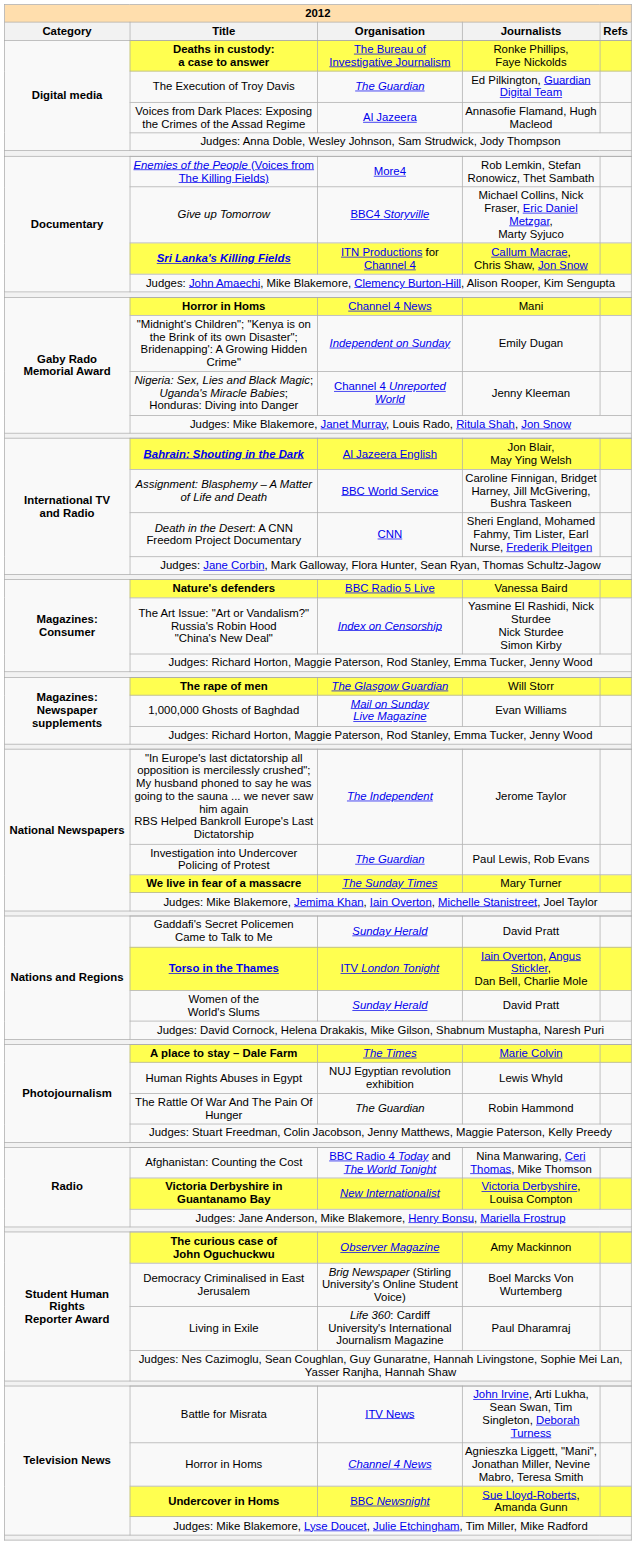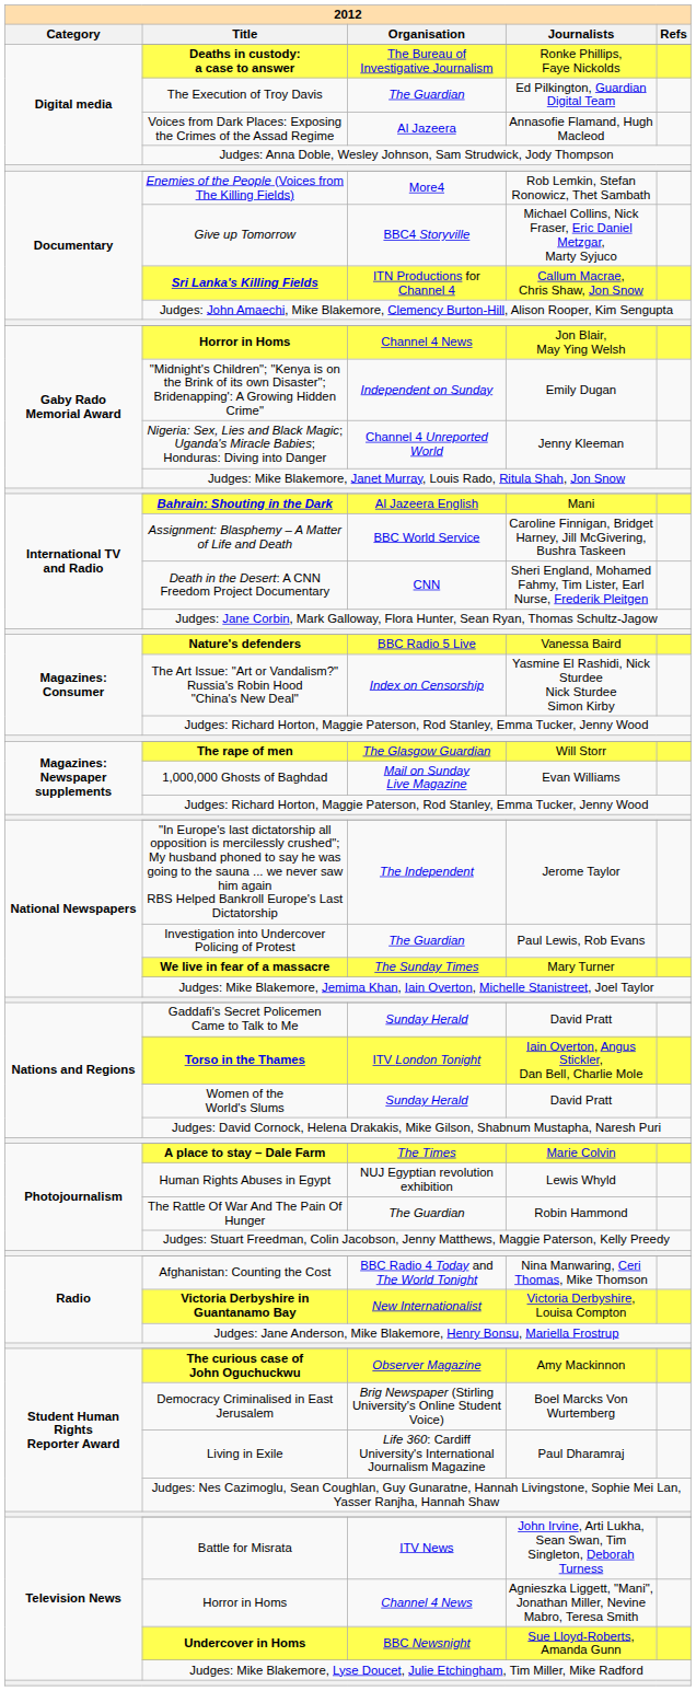 <table class="wikitable" width="100%" border="1" cellpadding="5" cellspacing="0" align="centre">
 <tr>
 <td colspan="5" style="background:#ffdead" align="center"><strong>2012</strong></td>
 </tr>
 <tr>
 <th width=20%>Category</th>
 <th width=30%>Title</th>
 <th width=23%>Organisation</th>
 <th width=22%>Journalists</th>
 <th width=5%>Refs</th>
 </tr>
 <tr>
 <td rowspan="5" align="center"><strong>Digital media</strong></td>
 </tr>
 <tr>
 <td align="center" style="background:#ffff50;"><strong>Deaths in custody:<br>a case to answer</strong></td>
 <td align="center" style="background:#ffff50;"><a href='#'>The Bureau of<br>Investigative Journalism</a></td>
 <td align="center" style="background:#ffff50;">Ronke Phillips,<br>Faye Nickolds</td>
 <td align="center" style="background:#ffff50;"><br></td>
 </tr>
 <tr>
 <td align="center">The Execution of Troy Davis</td>
 <td align="center"><em><a href='#'>The Guardian</a></em></td>
 <td align="center">Ed Pilkington, <a href='#'>Guardian Digital Team</a></td>
 <td align="center"><br></td>
 </tr>
 <tr>
 <td align="center">Voices from Dark Places: Exposing the Crimes of the Assad Regime</td>
 <td align="center"><a href='#'>Al Jazeera</a></td>
 <td align="center">Annasofie Flamand, Hugh Macleod</td>
 <td align="center"></td>
 </tr>
 <tr>
 <td colspan="4" align="center">Judges: Anna Doble, Wesley Johnson, Sam Strudwick, Jody Thompson</td>
 </tr>
 <tr>
 <td colspan="6" align="center" style="background:#f2f2f2"></td>
 </tr>
 <tr>
 <td rowspan="5" align="center"><strong>Documentary</strong></td>
 </tr>
 <tr>
 <td align="center"><a href='#'><em>Enemies of the People</em> (Voices from The Killing Fields)</a></td>
 <td align="center"><a href='#'>More4</a></td>
 <td align="center">Rob Lemkin, Stefan Ronowicz, Thet Sambath</td>
 <td align="center"></td>
 </tr>
 <tr>
 <td align="center"><em>Give up Tomorrow </em></td>
 <td align="center"><a href='#'>BBC4 <em>Storyville</em></a></td>
 <td align="center">Michael Collins, Nick Fraser, <a href='#'>Eric Daniel Metzgar</a>,<br>Marty Syjuco</td>
 <td align="center"><br></td>
 </tr>
 <tr>
 <td align="center" style="background:#ffff50;"><strong><em><a href='#'>Sri Lanka's Killing Fields</a></em></strong></td>
 <td align="center" style="background:#ffff50;"><a href='#'>ITN Productions</a> for<br><a href='#'>Channel 4</a></td>
 <td align="center" style="background:#ffff50;"><a href='#'>Callum Macrae</a>,<br>Chris Shaw, <a href='#'>Jon Snow</a></td>
 <td align="center" style="background:#ffff50;"><br></td>
 </tr>
 <tr>
 <td colspan="4" align="center">Judges: <a href='#'>John Amaechi</a>, Mike Blakemore, <a href='#'>Clemency Burton-Hill</a>, Alison Rooper, Kim Sengupta</td>
 </tr>
 <tr>
 <td colspan="6" align="center" style="background:#f2f2f2"></td>
 </tr>
 <tr>
 <td rowspan="5" align="center"><strong>Gaby Rado<br>Memorial Award</strong></td>
 </tr>
 <tr>
 <td align="center" style="background:#ffff50;"><strong>Horror in Homs</strong></td>
 <td align="center" style="background:#ffff50;"><a href='#'>Channel 4 News</a></td>
-<td align="center" style="background:#ffff50;">Mani</td>
+<td align="center" style="background:#ffff50;">Jon Blair,<br>May Ying Welsh</td>
 <td align="center" style="background:#ffff50;"><br></td>
 </tr>
 <tr>
 <td align="center">"Midnight's Children"; "Kenya is on the Brink of its own Disaster"; Bridenapping': A Growing Hidden Crime"</td>
 <td align="center"><em><a href='#'>Independent on Sunday</a></em></td>
 <td align="center">Emily Dugan</td>
 <td align="center"><br></td>
 </tr>
 <tr>
 <td align="center"><em>Nigeria: Sex, Lies and Black Magic</em>; <em>Uganda's Miracle Babies</em>; Honduras: Diving into Danger</td>
 <td align="center"><a href='#'>Channel 4 <em>Unreported World</em></a></td>
 <td align="center">Jenny Kleeman</td>
 <td align="center"><br></td>
 </tr>
 <tr>
 <td colspan="4" align="center">Judges: Mike Blakemore, <a href='#'>Janet Murray</a>, Louis Rado, <a href='#'>Ritula Shah</a>, <a href='#'>Jon Snow</a></td>
 </tr>
 <tr>
 <td colspan="6" align="center" style="background:#f2f2f2"></td>
 </tr>
 <tr>
 <td rowspan="5" align="center"><strong>International TV<br>and Radio</strong></td>
 </tr>
 <tr>
 <td align="center" style="background:#ffff50;"><strong><em><a href='#'>Bahrain: Shouting in the Dark</a></em></strong></td>
 <td align="center" style="background:#ffff50;"><a href='#'>Al Jazeera English</a></td>
-<td align="center" style="background:#ffff50;">Jon Blair,<br>May Ying Welsh</td>
+<td align="center" style="background:#ffff50;">Mani</td>
 <td align="center" style="background:#ffff50;"></td>
 </tr>
 <tr>
 <td align="center"><em>Assignment: Blasphemy – A Matter of Life and Death</em></td>
 <td align="center"><a href='#'>BBC World Service</a></td>
 <td align="center">Caroline Finnigan, Bridget Harney, Jill McGivering, Bushra Taskeen</td>
 <td align="center"><br></td>
 </tr>
 <tr>
 <td align="center"><em>Death in the Desert</em>: A CNN Freedom Project Documentary</td>
 <td align="center"><a href='#'>CNN</a></td>
 <td align="center">Sheri England, Mohamed Fahmy, Tim Lister, Earl Nurse, <a href='#'>Frederik Pleitgen</a></td>
 <td align="center"><br><br></td>
 </tr>
 <tr>
 <td colspan="4" align="center">Judges: <a href='#'>Jane Corbin</a>, Mark Galloway, Flora Hunter, Sean Ryan, Thomas Schultz-Jagow</td>
 </tr>
 <tr>
 <td colspan="6" align="center" style="background:#f2f2f2"></td>
 </tr>
 <tr>
 <td rowspan="4" align="center"><strong>Magazines:<br>Consumer</strong></td>
 </tr>
 <tr>
 <td align="center" style="background:#ffff50;"><strong>Nature's defenders</strong></td>
 <td align="center" style="background:#ffff50;"><a href='#'>BBC Radio 5 Live</a></td>
 <td align="center" style="background:#ffff50;">Vanessa Baird</td>
 <td align="center" style="background:#ffff50;"><br></td>
 </tr>
 <tr>
 <td align="center">The Art Issue: "Art or Vandalism?" <br>Russia's Robin Hood<br>"China's New Deal"</td>
 <td align="center"><em><a href='#'>Index on Censorship</a></em></td>
 <td align="center">Yasmine El Rashidi, Nick Sturdee <br>Nick Sturdee<br>Simon Kirby</td>
 <td align="center"><br></td>
 </tr>
 <tr>
 <td colspan="4" align="center">Judges: Richard Horton, Maggie Paterson, Rod Stanley, Emma Tucker, Jenny Wood</td>
 </tr>
 <tr>
 <td colspan="6" align="center" style="background:#f2f2f2"></td>
 </tr>
 <tr>
 <td rowspan="4" align="center"><strong>Magazines:<br>Newspaper supplements</strong></td>
 </tr>
 <tr>
 <td align="center" style="background:#ffff50;"><strong>The rape of men</strong></td>
 <td align="center" style="background:#ffff50;"><em><a href='#'>The Glasgow Guardian</a></em></td>
 <td align="center" style="background:#ffff50;">Will Storr</td>
 <td align="center" style="background:#ffff50;"><br></td>
 </tr>
 <tr>
 <td align="center">1,000,000 Ghosts of Baghdad</td>
 <td align="center"><em><a href='#'>Mail on Sunday<br>Live Magazine</a></em></td>
 <td align="center">Evan Williams</td>
 <td align="center"></td>
 </tr>
 <tr>
 <td colspan="4" align="center">Judges: Richard Horton, Maggie Paterson, Rod Stanley, Emma Tucker, Jenny Wood</td>
 </tr>
 <tr>
 <td colspan="6" align="center" style="background:#f2f2f2"></td>
 </tr>
 <tr>
 <td rowspan="5" align="center"><strong>National Newspapers</strong></td>
 </tr>
 <tr>
 <td align="center">"In Europe's last dictatorship all opposition is mercilessly crushed";<br>My husband phoned to say he was going to the sauna ... we never saw him again<br>RBS Helped Bankroll Europe's Last Dictatorship</td>
 <td align="center"><em><a href='#'>The Independent</a></em></td>
 <td align="center">Jerome Taylor</td>
 <td align="center"><br></td>
 </tr>
 <tr>
 <td align="center">Investigation into Undercover<br>Policing of Protest</td>
 <td align="center"><em><a href='#'>The Guardian</a></em></td>
 <td align="center">Paul Lewis, Rob Evans</td>
 <td align="center"><br><br></td>
 </tr>
 <tr>
 <td align="center" style="background:#ffff50;"><strong>We live in fear of a massacre</strong></td>
 <td align="center" style="background:#ffff50;"><em><a href='#'>The Sunday Times</a></em></td>
 <td align="center" style="background:#ffff50;">Mary Turner</td>
 <td align="center" style="background:#ffff50;"><br></td>
 </tr>
 <tr>
 <td colspan="4" align="center">Judges: Mike Blakemore, <a href='#'>Jemima Khan</a>, <a href='#'>Iain Overton</a>, <a href='#'>Michelle Stanistreet</a>, Joel Taylor</td>
 </tr>
 <tr>
 <td colspan="6" align="center" style="background:#f2f2f2"></td>
 </tr>
 <tr>
 <td rowspan="5" align="center"><strong>Nations and Regions</strong></td>
 </tr>
 <tr>
 <td align="center">Gaddafi's Secret Policemen<br>Came to Talk to Me</td>
 <td align="center"><em><a href='#'>Sunday Herald</a></em></td>
 <td align="center">David Pratt</td>
 <td align="center"></td>
 </tr>
 <tr>
 <td align="center" style="background:#ffff50;"><strong><a href='#'>Torso in the Thames</a></strong></td>
 <td align="center" style="background:#ffff50;"><a href='#'>ITV <em>London Tonight</em></a></td>
 <td align="center" style="background:#ffff50;"><a href='#'>Iain Overton</a>, <a href='#'>Angus Stickler</a>, <br>Dan Bell, Charlie Mole</td>
 <td align="center" style="background:#ffff50;"><br></td>
 </tr>
 <tr>
 <td align="center">Women of the<br>World's Slums</td>
 <td align="center"><em><a href='#'>Sunday Herald</a></em></td>
 <td align="center">David Pratt</td>
 <td align="center"></td>
 </tr>
 <tr>
 <td colspan="4" align="center">Judges: David Cornock, Helena Drakakis, Mike Gilson, Shabnum Mustapha, Naresh Puri</td>
 </tr>
 <tr>
 <td colspan="6" align="center" style="background:#f2f2f2"></td>
 </tr>
 <tr>
 <td rowspan="5" align="center"><strong>Photojournalism</strong></td>
 </tr>
 <tr>
 <td align="center" style="background:#ffff50;"><strong>A place to stay – Dale Farm</strong></td>
 <td align="center" style="background:#ffff50;"><em><a href='#'>The Times</a></em></td>
 <td align="center" style="background:#ffff50;"><a href='#'>Marie Colvin</a></td>
 <td align="center" style="background:#ffff50;"><br></td>
 </tr>
 <tr>
 <td align="center">Human Rights Abuses in Egypt</td>
 <td align="center">NUJ Egyptian revolution exhibition</td>
 <td align="center">Lewis Whyld</td>
 <td align="center"></td>
 </tr>
 <tr>
 <td align="center">The Rattle Of War And The Pain Of Hunger</td>
 <td align="center"><em>The Guardian</em></td>
 <td align="center">Robin Hammond</td>
 <td align="center"></td>
 </tr>
 <tr>
 <td colspan="4" align="center">Judges: Stuart Freedman, Colin Jacobson, Jenny Matthews, Maggie Paterson, Kelly Preedy</td>
 </tr>
 <tr>
 <td colspan="6" align="center" style="background:#f2f2f2"></td>
 </tr>
 <tr>
 <td rowspan="4" align="center"><strong>Radio</strong></td>
 </tr>
 <tr>
 <td align="center">Afghanistan: Counting the Cost</td>
 <td align="center"><a href='#'>BBC Radio 4 <em>Today</em></a> and <em><a href='#'>The World Tonight</a></em></td>
 <td align="center">Nina Manwaring, <a href='#'>Ceri Thomas</a>, Mike Thomson</td>
 <td align="center"></td>
 </tr>
 <tr>
 <td align="center" style="background:#ffff50;"><strong>Victoria Derbyshire in<br>Guantanamo Bay</strong></td>
 <td align="center" style="background:#ffff50;"><em><a href='#'>New Internationalist</a></em></td>
 <td align="center" style="background:#ffff50;"><a href='#'>Victoria Derbyshire</a>,<br>Louisa Compton</td>
 <td align="center" style="background:#ffff50;"><br></td>
 </tr>
 <tr>
 <td colspan="4" align="center">Judges: Jane Anderson, Mike Blakemore, <a href='#'>Henry Bonsu</a>, <a href='#'>Mariella Frostrup</a></td>
 </tr>
 <tr>
 <td colspan="6" align="center" style="background:#f2f2f2"></td>
 </tr>
 <tr>
 <td rowspan="5" align="center"><strong>Student Human Rights<br>Reporter Award</strong></td>
 </tr>
 <tr>
 <td align="center" style="background:#ffff50;"><strong>The curious case of<br>John Oguchuckwu</strong></td>
 <td align="center" style="background:#ffff50;"><em><a href='#'>Observer Magazine</a></em></td>
 <td align="center" style="background:#ffff50;">Amy Mackinnon</td>
 <td align="center" style="background:#ffff50;"></td>
 </tr>
 <tr>
 <td align="center">Democracy Criminalised in East Jerusalem</td>
 <td align="center"><em>Brig Newspaper</em> (Stirling University's Online Student Voice)</td>
 <td align="center">Boel Marcks Von Wurtemberg</td>
 <td align="center"></td>
 </tr>
 <tr>
 <td align="center">Living in Exile</td>
 <td align="center"><em>Life 360</em>: Cardiff University's International Journalism Magazine</td>
 <td align="center">Paul Dharamraj</td>
 <td align="center"></td>
 </tr>
 <tr>
 <td colspan="4" align="center">Judges: Nes Cazimoglu, Sean Coughlan, Guy Gunaratne, Hannah Livingstone, Sophie Mei Lan, Yasser Ranjha, Hannah Shaw</td>
 </tr>
 <tr>
 <td colspan="6" align="center" style="background:#f2f2f2"></td>
 </tr>
 <tr>
 <td rowspan="5" align="center"><strong>Television News</strong></td>
 </tr>
 <tr>
 <td align="center">Battle for Misrata</td>
 <td align="center"><a href='#'>ITV News</a></td>
 <td align="center"><a href='#'>John Irvine</a>, Arti Lukha,<br>Sean Swan, Tim Singleton, <a href='#'>Deborah Turness</a></td>
 <td align="center"></td>
 </tr>
 <tr>
 <td align="center">Horror in Homs</td>
 <td align="center"><em><a href='#'>Channel 4 News</a></em></td>
 <td align="center">Agnieszka Liggett, "Mani", Jonathan Miller, Nevine Mabro, Teresa Smith</td>
 <td align="center"><br><br></td>
 </tr>
 <tr>
 <td align="center" style="background:#ffff50;"><strong>Undercover in Homs</strong></td>
 <td align="center" style="background:#ffff50;"><a href='#'>BBC <em>Newsnight</em></a></td>
 <td align="center" style="background:#ffff50;"><a href='#'>Sue Lloyd-Roberts</a>,<br>Amanda Gunn</td>
 <td align="center" style="background:#ffff50;"></td>
 </tr>
 <tr>
 <td colspan="4" align="center">Judges: Mike Blakemore, <a href='#'>Lyse Doucet</a>, <a href='#'>Julie Etchingham</a>, Tim Miller, Mike Radford</td>
 </tr>
 <tr>
 <td colspan="6" align="center" style="background:#f2f2f2"></td>
 </tr>
 </table>
